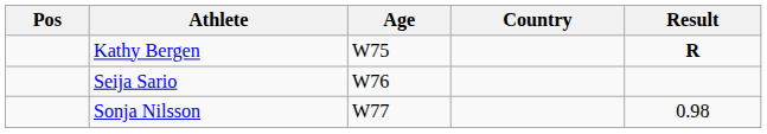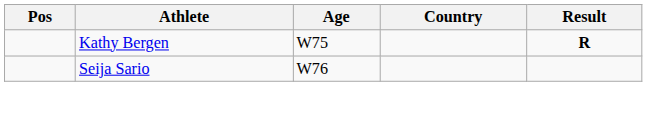 <table class="wikitable"  style="text-align:center; width:50%;">
 <tr>
 <th>Pos</th>
 <th>Athlete</th>
 <th>Age</th>
 <th>Country</th>
 <th>Result</th>
 </tr>
 <tr>
 <td align=center></td>
 <td align=left><a href='#'>Kathy Bergen</a></td>
 <td align=left>W75</td>
 <td align=left></td>
 <td><strong>R</strong></td>
 </tr>
 <tr>
 <td align=center></td>
 <td align=left><a href='#'>Seija Sario</a></td>
 <td align=left>W76</td>
 <td align=left></td>
 <td></td>
 </tr>
-<tr>
-<td align=center></td>
-<td align=left><a href='#'>Sonja Nilsson</a></td>
-<td align=left>W77</td>
-<td align=left></td>
-<td>0.98</td>
-</tr>
 </table>
